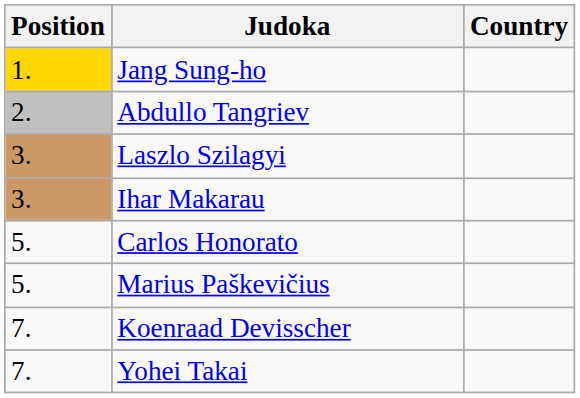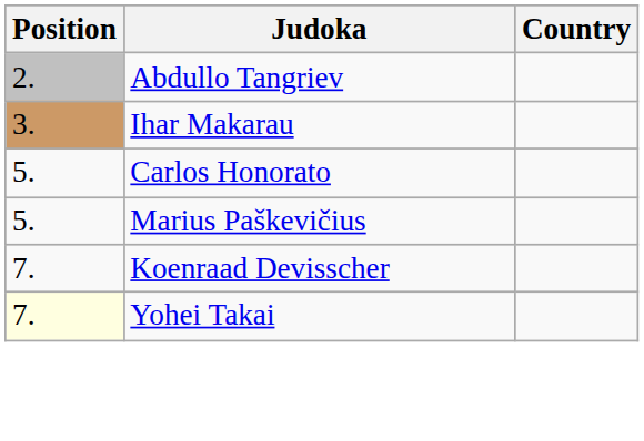 <table class=wikitable>
 <tr>
 <th width=10>Position</th>
 <th width=200>Judoka</th>
 <th width=10>Country</th>
 </tr>
 <tr>
-<td bgcolor=gold>1.</td>
-<td><a href='#'>Jang Sung-ho</a></td>
-<td></td>
-</tr>
-<tr>
 <td bgcolor="silver">2.</td>
 <td><a href='#'>Abdullo Tangriev</a></td>
-<td></td>
-</tr>
-<tr>
-<td bgcolor="CC9966">3.</td>
-<td><a href='#'>Laszlo Szilagyi</a></td>
 <td></td>
 </tr>
 <tr>
 <td bgcolor="CC9966">3.</td>
 <td><a href='#'>Ihar Makarau</a></td>
 <td></td>
 </tr>
 <tr>
 <td>5.</td>
 <td><a href='#'>Carlos Honorato</a></td>
 <td></td>
 </tr>
 <tr>
 <td>5.</td>
 <td><a href='#'>Marius Paškevičius</a></td>
 <td></td>
 </tr>
 <tr>
 <td>7.</td>
 <td><a href='#'>Koenraad Devisscher</a></td>
 <td></td>
 </tr>
 <tr>
-<td>7.</td>
+<td style="background: lightyellow;">7.</td>
 <td><a href='#'>Yohei Takai</a></td>
 <td></td>
 </tr>
 </table>
